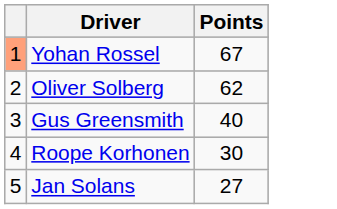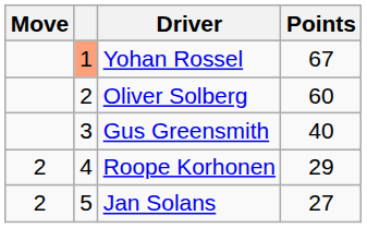 <table class="wikitable" style="font-size:85%;">
 <tr>
+<th>Move</th>
 <th></th>
 <th>Driver</th>
 <th>Points</th>
 </tr>
 <tr>
+<td align="center"></td>
 <td align="center" style="background: lightsalmon;">1</td>
 <td><a href='#'>Yohan Rossel</a></td>
 <td align="center">67</td>
 </tr>
 <tr>
+<td align="center"></td>
 <td align="center">2</td>
 <td><a href='#'>Oliver Solberg</a></td>
-<td align="center">62</td>
+<td align="center">60</td>
 </tr>
 <tr>
+<td align="center"></td>
 <td align="center">3</td>
 <td><a href='#'>Gus Greensmith</a></td>
 <td align="center">40</td>
 </tr>
 <tr>
+<td align="center"> 2</td>
 <td align="center">4</td>
 <td><a href='#'>Roope Korhonen</a></td>
-<td align="center">30</td>
+<td align="center">29</td>
 </tr>
 <tr>
+<td align="center"> 2</td>
 <td align="center">5</td>
 <td><a href='#'>Jan Solans</a></td>
 <td align="center">27</td>
 </tr>
 </table>
